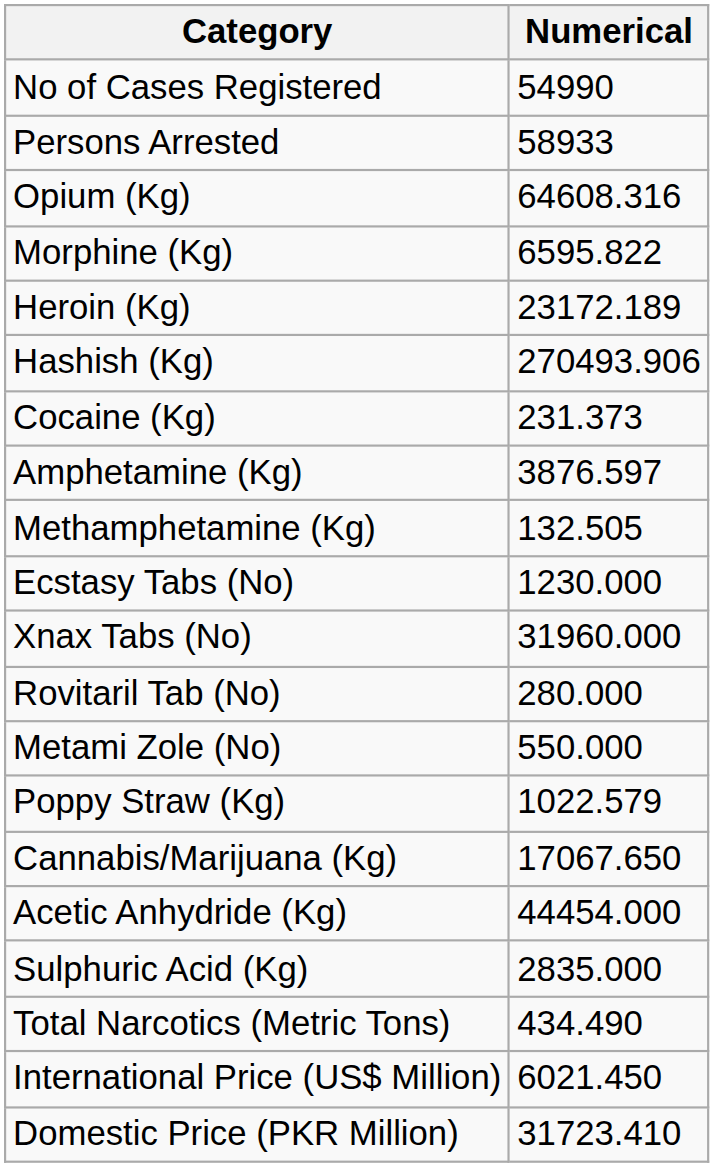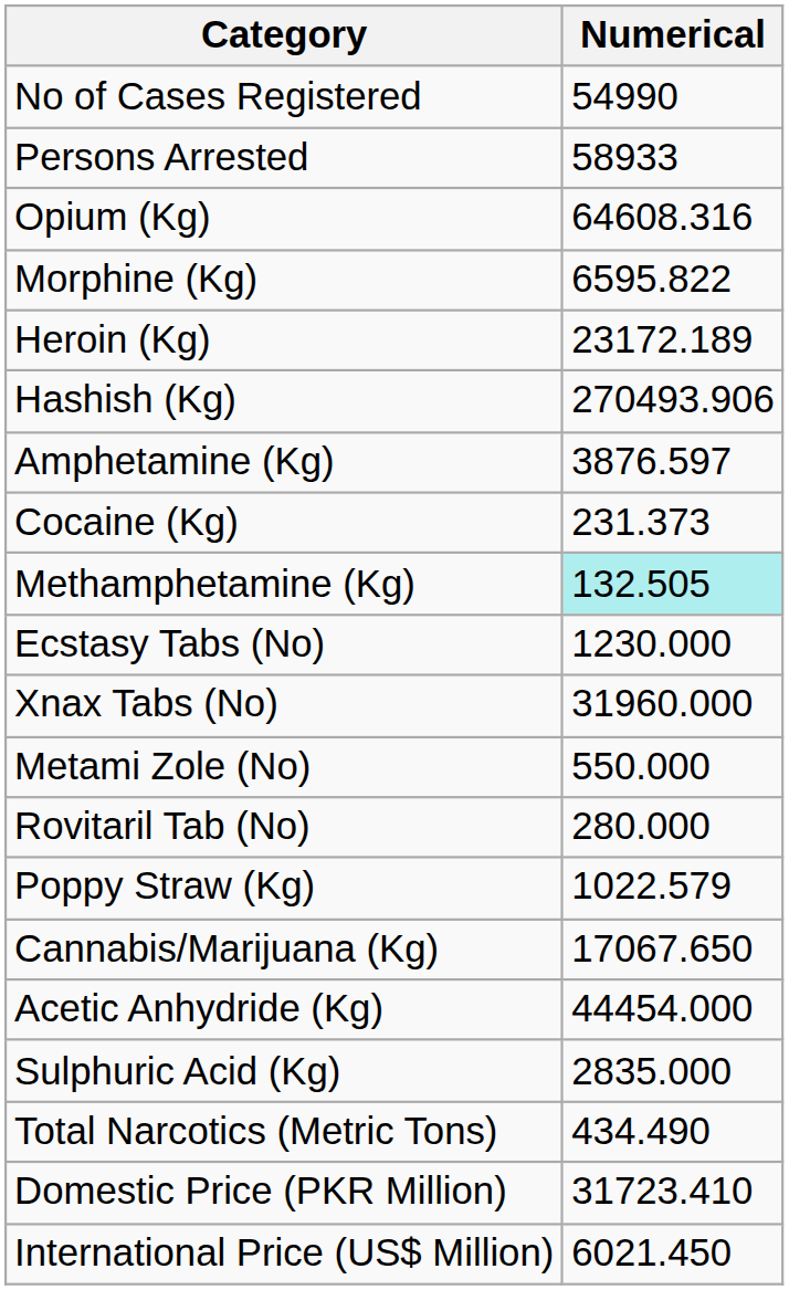 <table class="wikitable">
 <tr>
 <th>Category</th>
 <th>Numerical</th>
 </tr>
 <tr>
 <td>No of Cases Registered</td>
 <td>54990</td>
 </tr>
 <tr>
 <td>Persons Arrested</td>
 <td>58933</td>
 </tr>
 <tr>
 <td>Opium (Kg)</td>
 <td>64608.316</td>
 </tr>
 <tr>
 <td>Morphine (Kg)</td>
 <td>6595.822</td>
 </tr>
 <tr>
 <td>Heroin (Kg)</td>
 <td>23172.189</td>
 </tr>
 <tr>
 <td>Hashish (Kg)</td>
 <td>270493.906</td>
 </tr>
 <tr>
+<td>Amphetamine (Kg)</td>
+<td>3876.597</td>
+</tr>
+<tr>
 <td>Cocaine (Kg)</td>
 <td>231.373</td>
 </tr>
 <tr>
-<td>Amphetamine (Kg)</td>
-<td>3876.597</td>
-</tr>
-<tr>
 <td>Methamphetamine (Kg)</td>
-<td>132.505</td>
+<td style="background: paleturquoise;">132.505</td>
 </tr>
 <tr>
 <td>Ecstasy Tabs (No)</td>
 <td>1230.000</td>
 </tr>
 <tr>
 <td>Xnax Tabs (No)</td>
 <td>31960.000</td>
 </tr>
 <tr>
+<td>Metami Zole (No)</td>
+<td>550.000</td>
+</tr>
+<tr>
 <td>Rovitaril Tab (No)</td>
 <td>280.000</td>
-</tr>
-<tr>
-<td>Metami Zole (No)</td>
-<td>550.000</td>
 </tr>
 <tr>
 <td>Poppy Straw (Kg)</td>
 <td>1022.579</td>
 </tr>
 <tr>
 <td>Cannabis/Marijuana (Kg)</td>
 <td>17067.650</td>
 </tr>
 <tr>
 <td>Acetic Anhydride (Kg)</td>
 <td>44454.000</td>
 </tr>
 <tr>
 <td>Sulphuric Acid (Kg)</td>
 <td>2835.000</td>
 </tr>
 <tr>
 <td>Total Narcotics (Metric Tons)</td>
 <td>434.490</td>
 </tr>
 <tr>
+<td>Domestic Price (PKR Million)</td>
+<td>31723.410</td>
+</tr>
+<tr>
 <td>International Price (US$ Million)</td>
 <td>6021.450</td>
 </tr>
-<tr>
-<td>Domestic Price (PKR Million)</td>
-<td>31723.410</td>
-</tr>
 </table>
